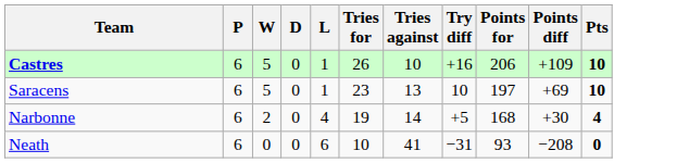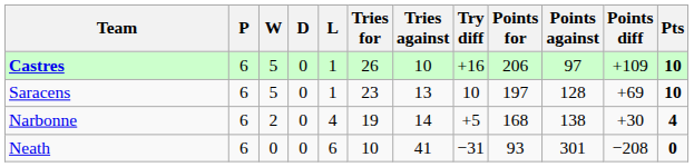 <table class="wikitable" style="text-align: center;">
 <tr>
 <th width="200">Team</th>
 <th width="20">P</th>
 <th width="20">W</th>
 <th width="20">D</th>
 <th width="20">L</th>
 <th width="20">Tries for</th>
 <th width="20">Tries against</th>
 <th width="20">Try diff</th>
 <th width="20">Points for</th>
+<th width="20">Points against</th>
 <th width="25">Points diff</th>
 <th width="20">Pts</th>
 </tr>
 <tr bgcolor="#ccffcc">
 <td align="left"> <strong><a href='#'>Castres</a></strong></td>
 <td>6</td>
 <td>5</td>
 <td>0</td>
 <td>1</td>
 <td>26</td>
 <td>10</td>
 <td>+16</td>
 <td>206</td>
+<td>97</td>
 <td>+109</td>
 <td><strong>10</strong></td>
 </tr>
 <tr>
 <td align="left"> <a href='#'>Saracens</a></td>
 <td>6</td>
 <td>5</td>
 <td>0</td>
 <td>1</td>
 <td>23</td>
 <td>13</td>
 <td>10</td>
 <td>197</td>
+<td>128</td>
 <td>+69</td>
 <td><strong>10</strong></td>
 </tr>
 <tr>
 <td align="left"> <a href='#'>Narbonne</a></td>
 <td>6</td>
 <td>2</td>
 <td>0</td>
 <td>4</td>
 <td>19</td>
 <td>14</td>
 <td>+5</td>
 <td>168</td>
+<td>138</td>
 <td>+30</td>
 <td><strong>4</strong></td>
 </tr>
 <tr>
 <td align="left"> <a href='#'>Neath</a></td>
 <td>6</td>
 <td>0</td>
 <td>0</td>
 <td>6</td>
 <td>10</td>
 <td>41</td>
 <td>−31</td>
 <td>93</td>
+<td>301</td>
 <td>−208</td>
 <td><strong>0</strong></td>
 </tr>
 </table>
